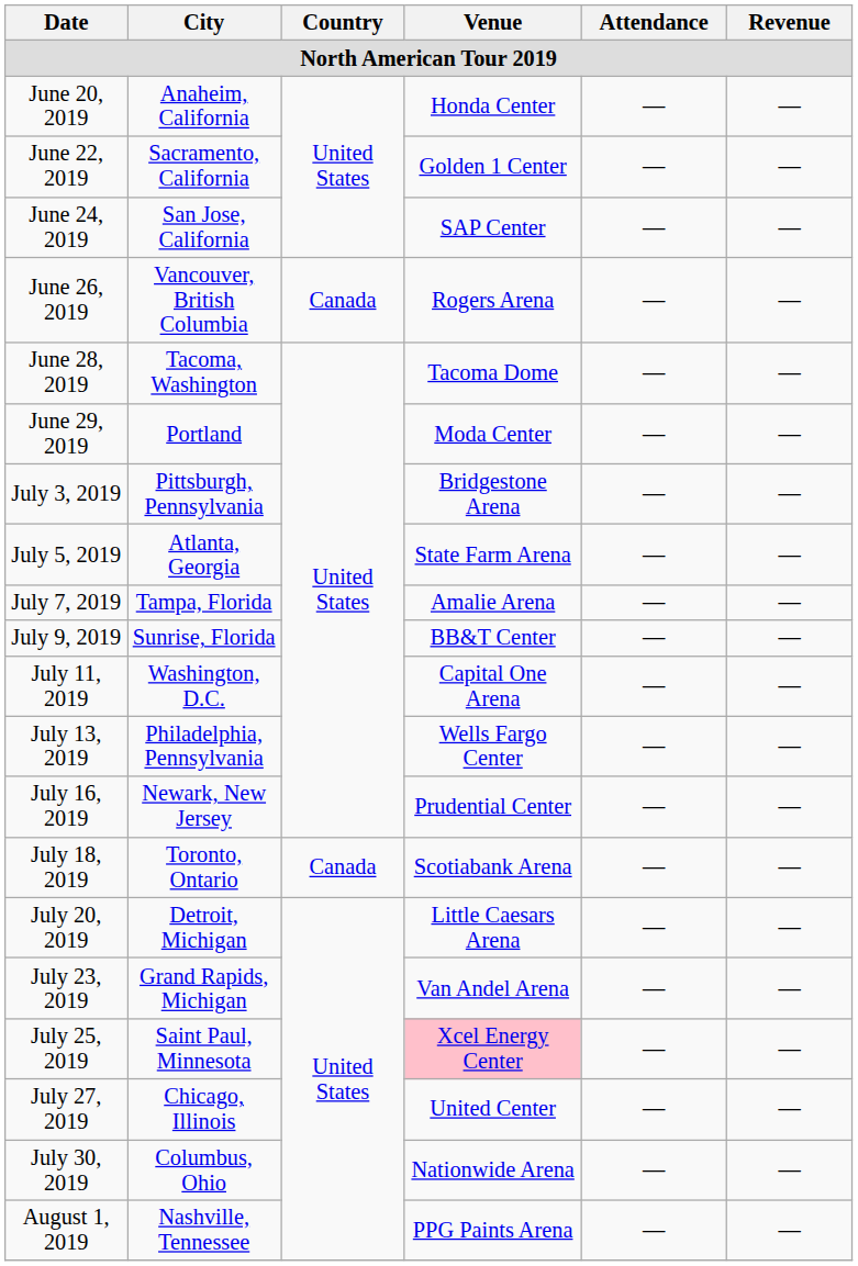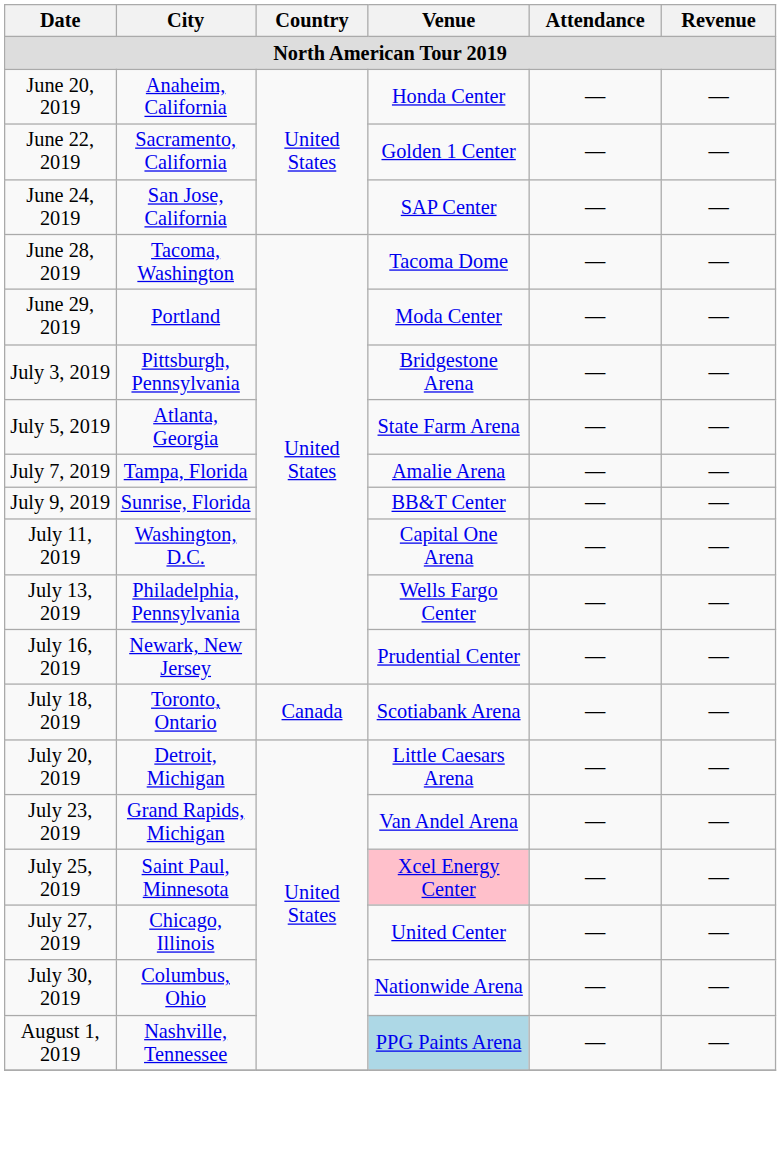 <table class="wikitable" style="text-align:center;">
 <tr>
 <th scope="col" style="width:12em;">Date</th>
 <th scope="col" style="width:10em;">City</th>
 <th scope="col" style="width:10em;">Country</th>
 <th scope="col" style="width:16em;">Venue</th>
 <th scope="col" style="width:10em;">Attendance</th>
 <th scope="col" style="width:10em;">Revenue</th>
 </tr>
 <tr>
 <td colspan="6" style="background:#ddd;"><strong>North American Tour 2019</strong></td>
 </tr>
 <tr>
 <td>June 20, 2019</td>
 <td><a href='#'>Anaheim, California</a></td>
 <td rowspan="3"><a href='#'>United States</a></td>
 <td><a href='#'>Honda Center</a></td>
 <td>—</td>
 <td>—</td>
 </tr>
 <tr>
 <td>June 22, 2019</td>
 <td><a href='#'>Sacramento, California</a></td>
 <td><a href='#'>Golden 1 Center</a></td>
 <td>—</td>
 <td>—</td>
 </tr>
 <tr>
 <td>June 24, 2019</td>
 <td><a href='#'>San Jose, California</a></td>
 <td><a href='#'>SAP Center</a></td>
-<td>—</td>
-<td>—</td>
-</tr>
-<tr>
-<td>June 26, 2019</td>
-<td><a href='#'>Vancouver, British Columbia</a></td>
-<td><a href='#'>Canada</a></td>
-<td><a href='#'>Rogers Arena</a></td>
 <td>—</td>
 <td>—</td>
 </tr>
 <tr>
 <td>June 28, 2019</td>
 <td><a href='#'>Tacoma, Washington</a></td>
 <td rowspan="9"><a href='#'>United States</a></td>
 <td><a href='#'>Tacoma Dome</a></td>
 <td>—</td>
 <td>—</td>
 </tr>
 <tr>
 <td>June 29, 2019</td>
 <td><a href='#'>Portland</a></td>
 <td><a href='#'>Moda Center</a></td>
 <td>—</td>
 <td>—</td>
 </tr>
 <tr>
 <td>July 3, 2019</td>
 <td><a href='#'>Pittsburgh, Pennsylvania</a></td>
 <td><a href='#'>Bridgestone Arena</a></td>
 <td>—</td>
 <td>—</td>
 </tr>
 <tr>
 <td>July 5, 2019</td>
 <td><a href='#'>Atlanta, Georgia</a></td>
 <td><a href='#'>State Farm Arena</a></td>
 <td>—</td>
 <td>—</td>
 </tr>
 <tr>
 <td>July 7, 2019</td>
 <td><a href='#'>Tampa, Florida</a></td>
 <td><a href='#'>Amalie Arena</a></td>
 <td>—</td>
 <td>—</td>
 </tr>
 <tr>
 <td>July 9, 2019</td>
 <td><a href='#'>Sunrise, Florida</a></td>
 <td><a href='#'>BB&T Center</a></td>
 <td>—</td>
 <td>—</td>
 </tr>
 <tr>
 <td>July 11, 2019</td>
 <td><a href='#'>Washington, D.C.</a></td>
 <td><a href='#'>Capital One Arena</a></td>
 <td>—</td>
 <td>—</td>
 </tr>
 <tr>
 <td>July 13, 2019</td>
 <td><a href='#'>Philadelphia, Pennsylvania</a></td>
 <td><a href='#'>Wells Fargo Center</a></td>
 <td>—</td>
 <td>—</td>
 </tr>
 <tr>
 <td>July 16, 2019</td>
 <td><a href='#'>Newark, New Jersey</a></td>
 <td><a href='#'>Prudential Center</a></td>
 <td>—</td>
 <td>—</td>
 </tr>
 <tr>
 <td>July 18, 2019</td>
 <td><a href='#'>Toronto, Ontario</a></td>
 <td><a href='#'>Canada</a></td>
 <td><a href='#'>Scotiabank Arena</a></td>
 <td>—</td>
 <td>—</td>
 </tr>
 <tr>
 <td>July 20, 2019</td>
 <td><a href='#'>Detroit, Michigan</a></td>
 <td rowspan="6"><a href='#'>United States</a></td>
 <td><a href='#'>Little Caesars Arena</a></td>
 <td>—</td>
 <td>—</td>
 </tr>
 <tr>
 <td>July 23, 2019</td>
 <td><a href='#'>Grand Rapids, Michigan</a></td>
 <td><a href='#'>Van Andel Arena</a></td>
 <td>—</td>
 <td>—</td>
 </tr>
 <tr>
 <td>July 25, 2019</td>
 <td><a href='#'>Saint Paul, Minnesota</a></td>
 <td style="background: pink;"><a href='#'>Xcel Energy Center</a></td>
 <td>—</td>
 <td>—</td>
 </tr>
 <tr>
 <td>July 27, 2019</td>
 <td><a href='#'>Chicago, Illinois</a></td>
 <td><a href='#'>United Center</a></td>
 <td>—</td>
 <td>—</td>
 </tr>
 <tr>
 <td>July 30, 2019</td>
 <td><a href='#'>Columbus, Ohio</a></td>
 <td><a href='#'>Nationwide Arena</a></td>
 <td>—</td>
 <td>—</td>
 </tr>
 <tr>
 <td>August 1, 2019</td>
 <td><a href='#'>Nashville, Tennessee</a></td>
-<td><a href='#'>PPG Paints Arena</a></td>
+<td style="background: lightblue;"><a href='#'>PPG Paints Arena</a></td>
 <td>—</td>
 <td>—</td>
 </tr>
 <tr>
 </tr>
 </table>
